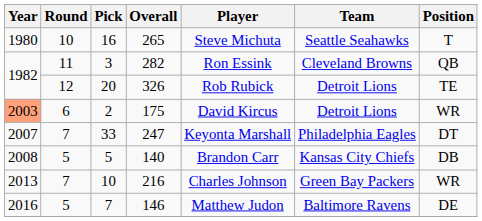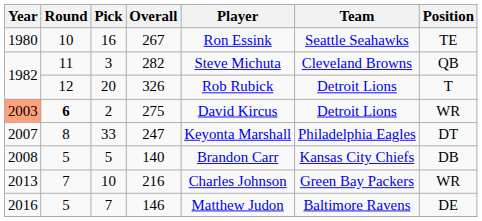 <table class="wikitable sortable" style="text-align: center;">
 <tr>
 <th>Year</th>
 <th>Round</th>
 <th>Pick</th>
 <th>Overall</th>
 <th>Player</th>
 <th>Team</th>
 <th>Position</th>
 </tr>
 <tr>
 <td>1980</td>
 <td>10</td>
 <td>16</td>
-<td>265</td>
-<td><a href='#'>Steve Michuta</a></td>
+<td>267</td>
+<td><a href='#'>Ron Essink</a></td>
 <td><a href='#'>Seattle Seahawks</a></td>
-<td>T</td>
+<td>TE</td>
 </tr>
 <tr>
 <td rowspan="2">1982</td>
 <td>11</td>
 <td>3</td>
 <td>282</td>
-<td><a href='#'>Ron Essink</a></td>
+<td><a href='#'>Steve Michuta</a></td>
 <td><a href='#'>Cleveland Browns</a></td>
 <td>QB</td>
 </tr>
 <tr>
 <td>12</td>
 <td>20</td>
 <td>326</td>
 <td><a href='#'>Rob Rubick</a></td>
 <td><a href='#'>Detroit Lions</a></td>
-<td>TE</td>
+<td>T</td>
 </tr>
 <tr>
 <td style="background: lightsalmon;">2003</td>
-<td>6</td>
+<td><strong>6</strong></td>
 <td>2</td>
-<td>175</td>
+<td>275</td>
 <td><a href='#'>David Kircus</a></td>
 <td><a href='#'>Detroit Lions</a></td>
 <td>WR</td>
 </tr>
 <tr>
 <td>2007</td>
-<td>7</td>
+<td>8</td>
 <td>33</td>
 <td>247</td>
 <td><a href='#'>Keyonta Marshall</a></td>
 <td><a href='#'>Philadelphia Eagles</a></td>
 <td>DT</td>
 </tr>
 <tr>
 <td>2008</td>
 <td>5</td>
 <td>5</td>
 <td>140</td>
 <td><a href='#'>Brandon Carr</a></td>
 <td><a href='#'>Kansas City Chiefs</a></td>
 <td>DB</td>
 </tr>
 <tr>
 <td>2013</td>
 <td>7</td>
 <td>10</td>
 <td>216</td>
 <td><a href='#'>Charles Johnson</a></td>
 <td><a href='#'>Green Bay Packers</a></td>
 <td>WR</td>
 </tr>
 <tr>
 <td>2016</td>
 <td>5</td>
 <td>7</td>
 <td>146</td>
 <td><a href='#'>Matthew Judon</a></td>
 <td><a href='#'>Baltimore Ravens</a></td>
 <td>DE</td>
 </tr>
 <tr>
 </tr>
 </table>
